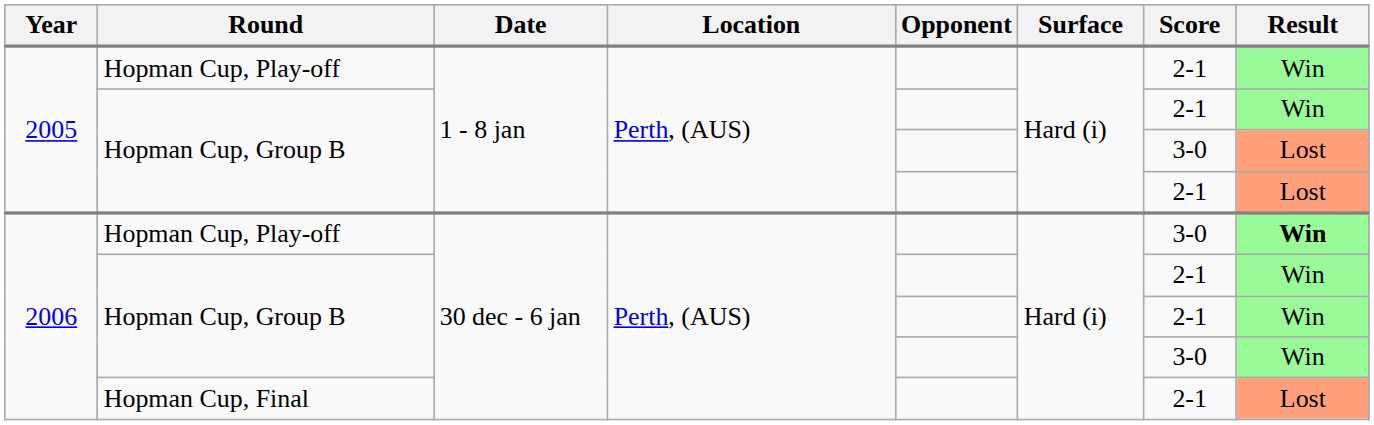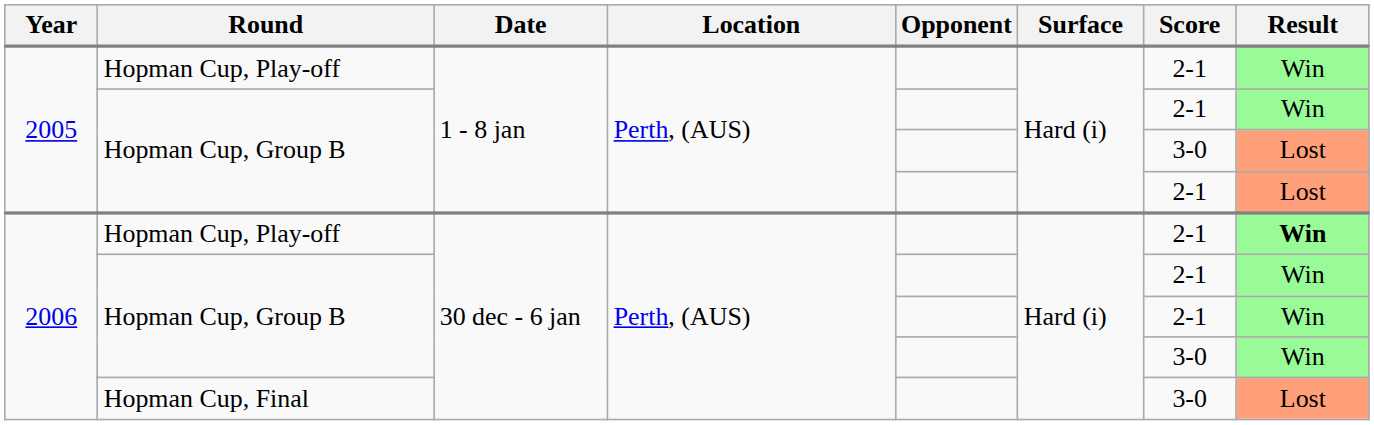 <table class="wikitable nowrap">
 <tr>
 <th width="50">Year</th>
 <th width="200">Round</th>
 <th width="100">Date</th>
 <th width="170">Location</th>
 <th>Opponent</th>
 <th width="70">Surface</th>
 <th width="50">Score</th>
 <th width="75">Result</th>
 </tr>
 <tr style="border-top:2px solid gray;">
 <td align="center" rowspan="4"><a href='#'>2005</a></td>
 <td>Hopman Cup, Play-off</td>
 <td rowspan="4">1 -  8 jan</td>
 <td rowspan="4"><a href='#'>Perth</a>, (AUS)</td>
 <td></td>
 <td rowspan="4">Hard (i)</td>
 <td align="center">2-1</td>
 <td align="center" bgcolor="#98FB98">Win</td>
 </tr>
 <tr>
 <td rowspan=3>Hopman Cup, Group B</td>
 <td></td>
 <td align="center">2-1</td>
 <td align="center" bgcolor="#98FB98">Win</td>
 </tr>
 <tr>
 <td></td>
 <td align="center">3-0</td>
 <td align="center" bgcolor="#FFA07A">Lost</td>
 </tr>
 <tr>
 <td></td>
 <td align="center">2-1</td>
 <td align="center" bgcolor="#FFA07A">Lost</td>
 </tr>
 <tr style="border-top:2px solid gray;">
 <td align="center" rowspan="5"><a href='#'>2006</a></td>
 <td>Hopman Cup, Play-off</td>
 <td rowspan="5">30 dec -  6 jan</td>
 <td rowspan="5"><a href='#'>Perth</a>, (AUS)</td>
 <td></td>
 <td rowspan="5">Hard (i)</td>
-<td align="center">3-0</td>
+<td align="center">2-1</td>
 <td align="center" bgcolor="#98FB98"><strong>Win</strong></td>
 </tr>
 <tr>
 <td rowspan=3>Hopman Cup, Group B</td>
 <td></td>
 <td align="center">2-1</td>
 <td align="center" bgcolor="#98FB98">Win</td>
 </tr>
 <tr>
 <td></td>
 <td align="center">2-1</td>
 <td align="center" bgcolor="#98FB98">Win</td>
 </tr>
 <tr>
 <td></td>
 <td align="center">3-0</td>
 <td align="center" bgcolor="#98FB98">Win</td>
 </tr>
 <tr>
 <td>Hopman Cup, Final</td>
 <td></td>
-<td align="center">2-1</td>
+<td align="center">3-0</td>
 <td align="center" bgcolor="#FFA07A">Lost</td>
 </tr>
 </table>
